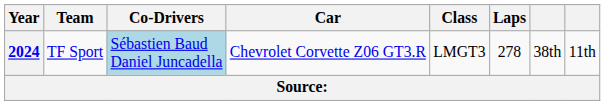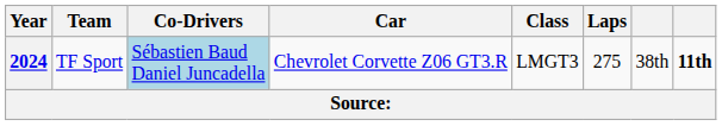 <table class="wikitable" style="text-align:center; font-size:90%">
 <tr>
 <th>Year</th>
 <th>Team</th>
 <th>Co-Drivers</th>
 <th>Car</th>
 <th>Class</th>
 <th>Laps</th>
 <th></th>
 <th></th>
 </tr>
 <tr>
 <th><a href='#'>2024</a></th>
 <td align="left"nowrap> <a href='#'>TF Sport</a></td>
 <td align="left"nowrap style="background: lightblue;"> <a href='#'>Sébastien Baud</a><br> <a href='#'>Daniel Juncadella</a></td>
 <td align="left"nowrap><a href='#'>Chevrolet Corvette Z06 GT3.R</a></td>
 <td>LMGT3</td>
-<td>278</td>
+<td>275</td>
 <td>38th</td>
-<td>11th</td>
+<td><strong>11th</strong></td>
 </tr>
 <tr>
 <th colspan="20">Source:</th>
 </tr>
 </table>
